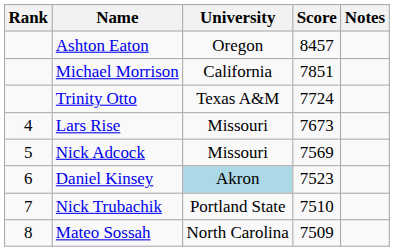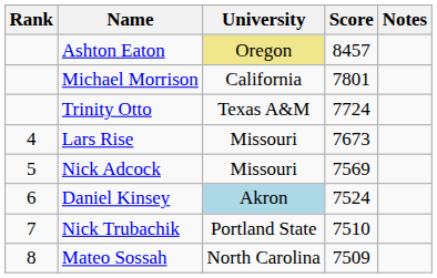 <table class="wikitable sortable" style="text-align:center">
 <tr>
 <th>Rank</th>
 <th>Name</th>
 <th>University</th>
 <th>Score</th>
 <th>Notes</th>
 </tr>
 <tr>
 <td></td>
 <td align=left><a href='#'>Ashton Eaton</a></td>
-<td>Oregon</td>
+<td style="background: khaki;">Oregon</td>
 <td>8457</td>
 <td></td>
 </tr>
 <tr>
 <td></td>
 <td align=left><a href='#'>Michael Morrison</a></td>
 <td>California</td>
-<td>7851</td>
+<td>7801</td>
 <td></td>
 </tr>
 <tr>
 <td></td>
 <td align=left><a href='#'>Trinity Otto</a></td>
 <td>Texas A&M</td>
 <td>7724</td>
 <td></td>
 </tr>
 <tr>
 <td>4</td>
 <td align=left><a href='#'>Lars Rise</a> </td>
 <td>Missouri</td>
 <td>7673</td>
 <td></td>
 </tr>
 <tr>
 <td>5</td>
 <td align=left><a href='#'>Nick Adcock</a></td>
 <td>Missouri</td>
 <td>7569</td>
 <td></td>
 </tr>
 <tr>
 <td>6</td>
 <td align=left><a href='#'>Daniel Kinsey</a></td>
 <td style="background: lightblue;">Akron</td>
-<td>7523</td>
+<td>7524</td>
 <td></td>
 </tr>
 <tr>
 <td>7</td>
 <td align=left><a href='#'>Nick Trubachik</a></td>
 <td>Portland State</td>
 <td>7510</td>
 <td></td>
 </tr>
 <tr>
 <td>8</td>
 <td align=left><a href='#'>Mateo Sossah</a> </td>
 <td>North Carolina</td>
 <td>7509</td>
 <td></td>
 </tr>
 </table>
